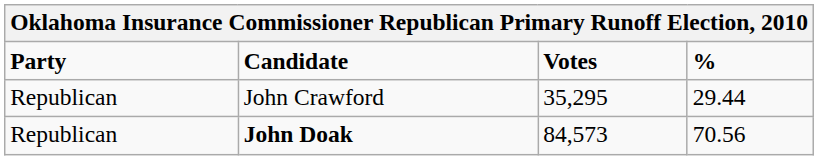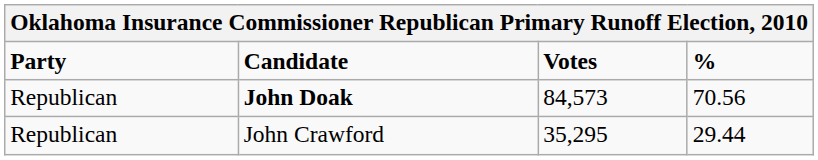 <table class="wikitable">
 <tr>
 <th colspan="4">Oklahoma Insurance Commissioner Republican Primary Runoff Election, 2010</th>
 </tr>
 <tr>
 <td><strong>Party</strong></td>
 <td><strong>Candidate</strong></td>
 <td><strong>Votes</strong></td>
 <td><strong>%</strong></td>
 </tr>
 <tr>
 <td>Republican</td>
+<td><strong>John Doak</strong></td>
+<td>84,573</td>
+<td>70.56</td>
+</tr>
+<tr>
+<td>Republican</td>
 <td>John Crawford</td>
 <td>35,295</td>
 <td>29.44</td>
 </tr>
-<tr>
-<td>Republican</td>
-<td><strong>John Doak</strong></td>
-<td>84,573</td>
-<td>70.56</td>
-</tr>
 </table>
